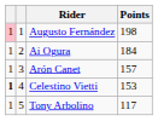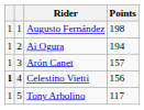 <table class="wikitable" style="font-size: 85%;">
 <tr>
 <th></th>
 <th></th>
 <th>Rider</th>
 <th>Points</th>
 </tr>
 <tr>
-<td style="background: pink;"> 1</td>
+<td> 1</td>
 <td align=center>1</td>
 <td> <a href='#'>Augusto Fernández</a></td>
 <td align=left>198</td>
 </tr>
 <tr>
 <td> 1</td>
 <td align=center>2</td>
 <td> <a href='#'>Ai Ogura</a></td>
-<td align=left>184</td>
+<td align=left>194</td>
 </tr>
 <tr>
 <td> 1</td>
 <td align=center>3</td>
 <td> <a href='#'>Arón Canet</a></td>
 <td align=left>157</td>
 </tr>
 <tr>
 <td><strong> 1</strong></td>
 <td align=center>4</td>
 <td> <a href='#'>Celestino Vietti</a></td>
-<td align=left>153</td>
+<td align=left>156</td>
 </tr>
 <tr>
 <td> 1</td>
 <td align=center>5</td>
 <td> <a href='#'>Tony Arbolino</a></td>
 <td align=left>117</td>
 </tr>
 </table>
